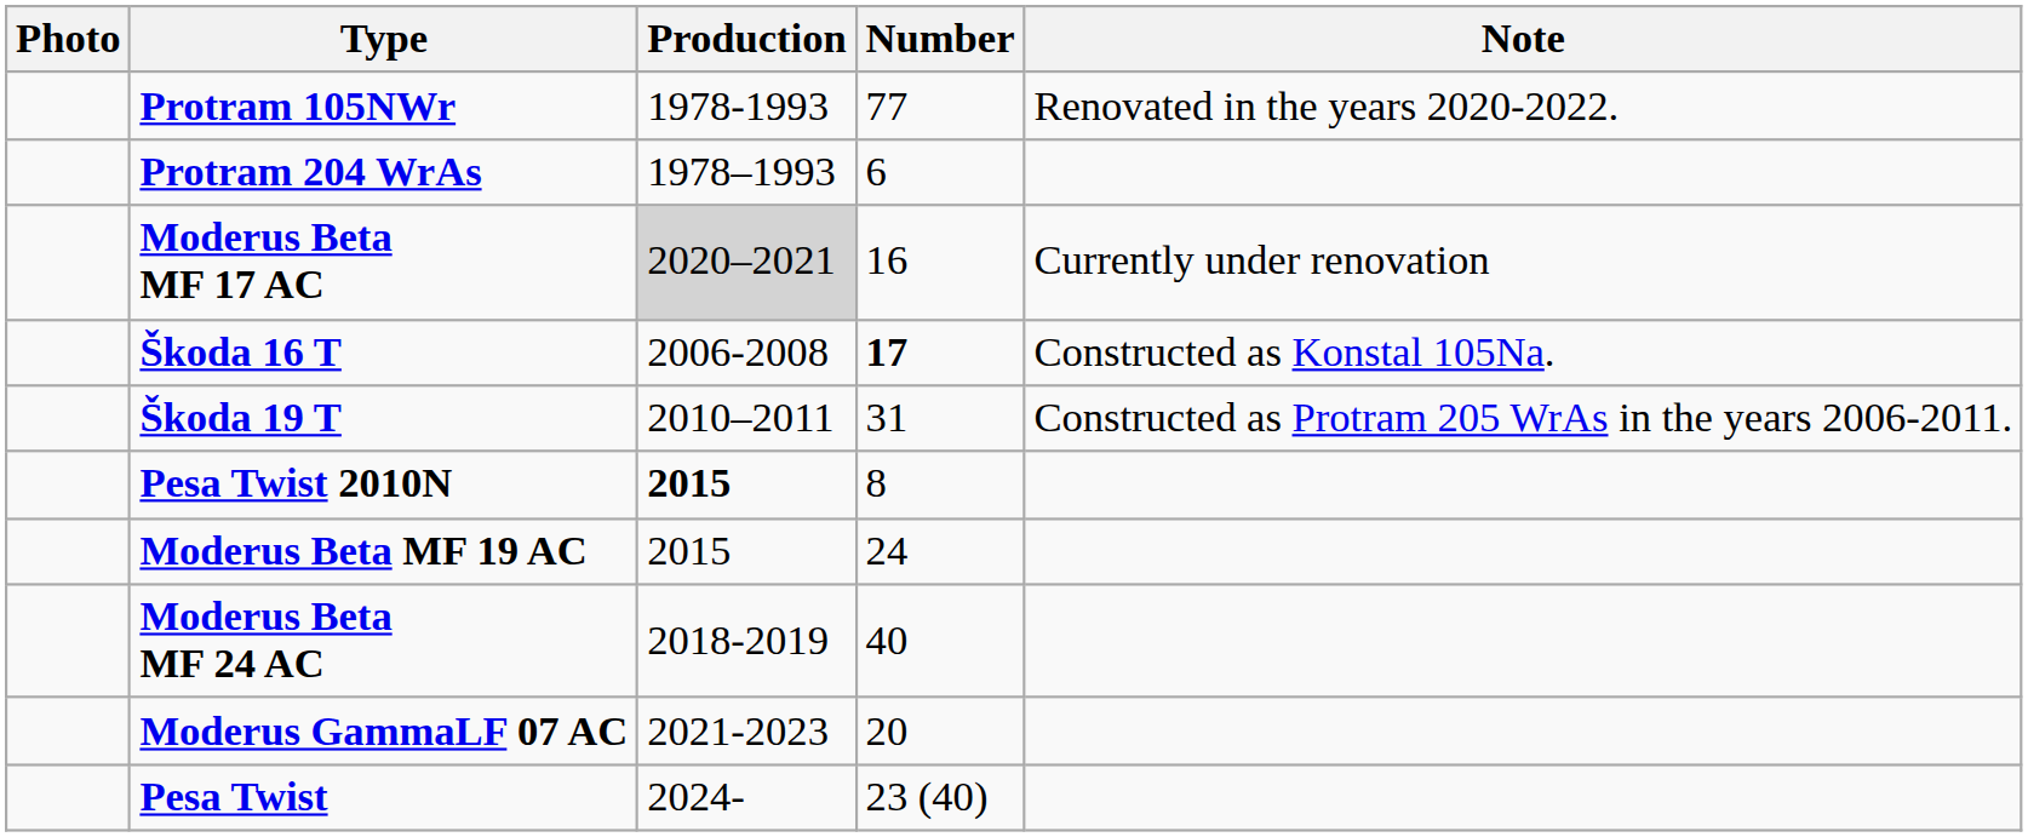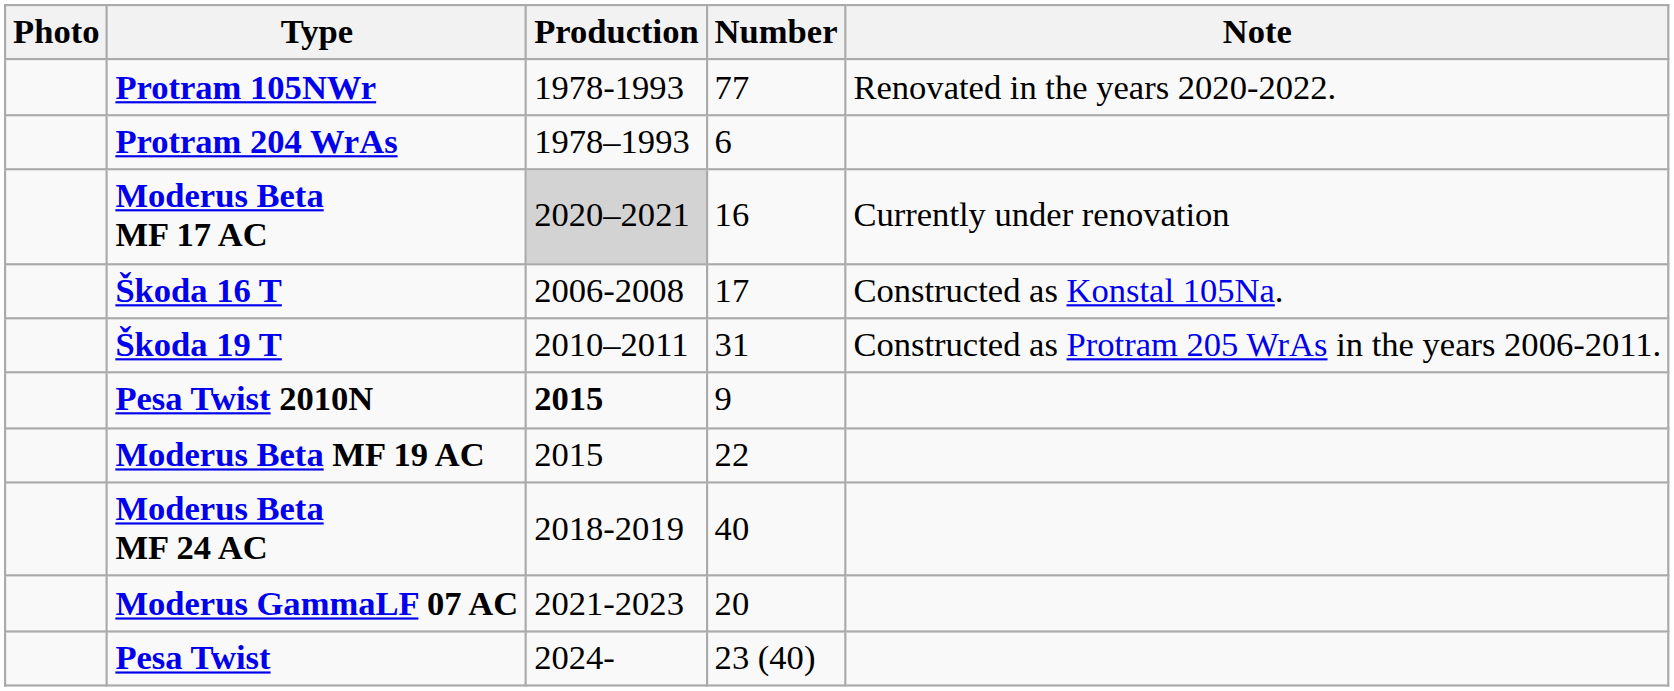 <table class="wikitable">
 <tr>
 <th>Photo</th>
 <th>Type</th>
 <th>Production</th>
 <th>Number</th>
 <th>Note</th>
 </tr>
 <tr>
 <td></td>
 <td><strong><a href='#'>Protram 105NWr</a></strong></td>
 <td>1978-1993</td>
 <td>77</td>
 <td>Renovated in the years 2020-2022.</td>
 </tr>
 <tr>
 <td></td>
 <td><strong><a href='#'>Protram 204 WrAs</a></strong></td>
 <td>1978–1993</td>
 <td>6</td>
 <td></td>
 </tr>
 <tr>
 <td></td>
 <td><strong><a href='#'>Moderus Beta</a></strong><br><strong>MF 17 AC</strong></td>
 <td style="background: lightgrey;">2020–2021</td>
 <td>16</td>
 <td>Currently under renovation</td>
 </tr>
 <tr>
 <td></td>
 <td><strong><a href='#'>Škoda 16 T</a></strong></td>
 <td>2006-2008</td>
-<td><strong>17</strong></td>
+<td>17</td>
 <td>Constructed as <a href='#'>Konstal 105Na</a>.</td>
 </tr>
 <tr>
 <td></td>
 <td><strong><a href='#'>Škoda 19 T</a></strong></td>
 <td>2010–2011</td>
 <td>31</td>
 <td>Constructed as <a href='#'>Protram 205 WrAs</a> in the years 2006-2011.</td>
 </tr>
 <tr>
 <td></td>
 <td><strong><a href='#'>Pesa Twist</a> 2010N</strong></td>
 <td><strong>2015</strong></td>
-<td>8</td>
+<td>9</td>
 <td></td>
 </tr>
 <tr>
 <td></td>
 <td><strong><a href='#'>Moderus Beta</a> MF 19 AC</strong></td>
 <td>2015</td>
-<td>24</td>
+<td>22</td>
 <td></td>
 </tr>
 <tr>
 <td></td>
 <td><strong><a href='#'>Moderus Beta</a></strong><br><strong>MF 24 AC</strong></td>
 <td>2018-2019</td>
 <td>40</td>
 <td></td>
 </tr>
 <tr>
 <td></td>
 <td><strong><a href='#'>Moderus GammaLF</a> 07 AC</strong></td>
 <td>2021-2023</td>
 <td>20</td>
 <td></td>
 </tr>
 <tr>
 <td></td>
 <td><strong><a href='#'>Pesa Twist</a></strong></td>
 <td>2024-</td>
 <td>23 (40)</td>
 <td></td>
 </tr>
 </table>
